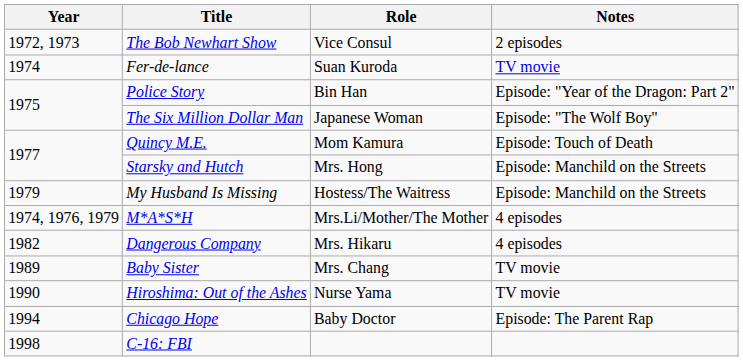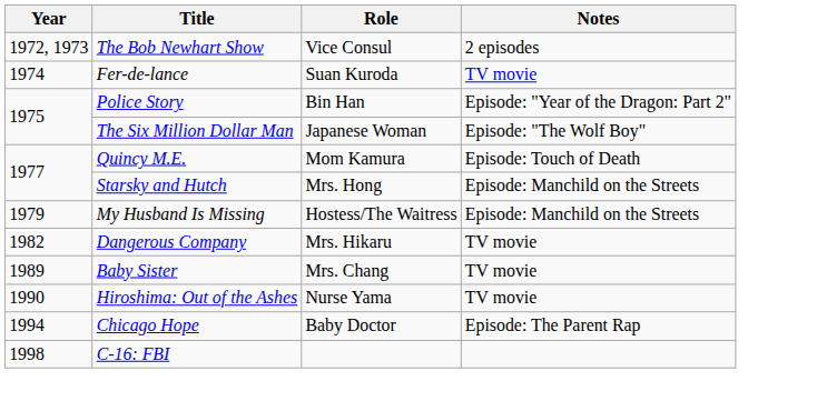 <table class="wikitable">
 <tr>
 <th>Year</th>
 <th>Title</th>
 <th>Role</th>
 <th>Notes</th>
 </tr>
 <tr>
 <td>1972, 1973</td>
 <td><em><a href='#'>The Bob Newhart Show</a></em></td>
 <td>Vice Consul</td>
 <td>2 episodes</td>
 </tr>
 <tr>
 <td>1974</td>
 <td><em>Fer-de-lance</em></td>
 <td>Suan Kuroda</td>
 <td><a href='#'>TV movie</a></td>
 </tr>
 <tr>
 <td rowspan="2">1975</td>
 <td><em><a href='#'>Police Story</a></em></td>
 <td>Bin Han</td>
 <td>Episode: "Year of the Dragon: Part 2"</td>
 </tr>
 <tr>
 <td><em><a href='#'>The Six Million Dollar Man</a></em></td>
 <td>Japanese Woman</td>
 <td>Episode: "The Wolf Boy"</td>
 </tr>
 <tr>
 <td rowspan="2">1977</td>
 <td><em><a href='#'>Quincy M.E.</a></em></td>
 <td>Mom Kamura</td>
 <td>Episode: Touch of Death</td>
 </tr>
 <tr>
 <td><em><a href='#'>Starsky and Hutch</a></em></td>
 <td>Mrs. Hong</td>
 <td>Episode: Manchild on the Streets</td>
 </tr>
 <tr>
 <td>1979</td>
 <td><em>My Husband Is Missing</em></td>
 <td>Hostess/The Waitress</td>
 <td>Episode: Manchild on the Streets</td>
 </tr>
 <tr>
-<td>1974, 1976, 1979</td>
-<td><em><a href='#'>M*A*S*H</a></em></td>
-<td>Mrs.Li/Mother/The Mother</td>
-<td>4 episodes</td>
-</tr>
-<tr>
 <td>1982</td>
 <td><em><a href='#'>Dangerous Company</a></em></td>
 <td>Mrs. Hikaru</td>
-<td>4 episodes</td>
+<td>TV movie</td>
 </tr>
 <tr>
 <td>1989</td>
 <td><em><a href='#'>Baby Sister</a></em></td>
 <td>Mrs. Chang</td>
 <td>TV movie</td>
 </tr>
 <tr>
 <td>1990</td>
 <td><em><a href='#'>Hiroshima: Out of the Ashes</a></em></td>
 <td>Nurse Yama</td>
 <td>TV movie</td>
 </tr>
 <tr>
 <td>1994</td>
 <td><em><a href='#'>Chicago Hope</a></em></td>
 <td>Baby Doctor</td>
 <td>Episode: The Parent Rap</td>
 </tr>
 <tr>
 <td>1998</td>
 <td><em><a href='#'>C-16: FBI</a></em></td>
 <td></td>
 <td></td>
 </tr>
 </table>
